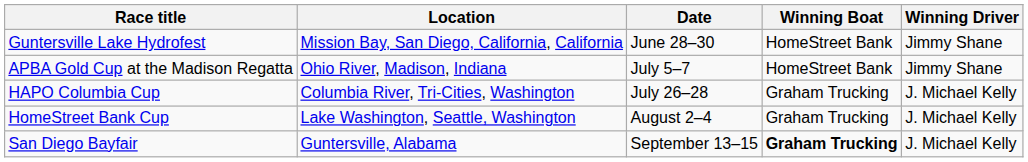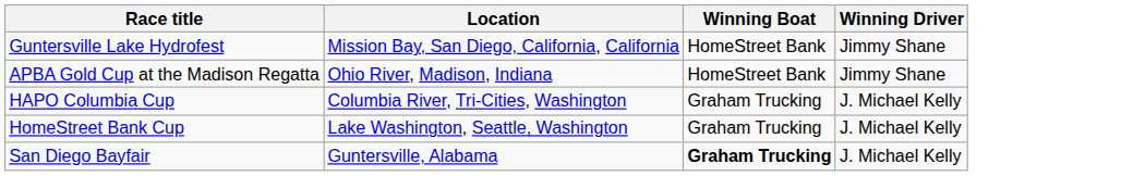 <table class="wikitable" style="font-size: 85%;">
 <tr>
 <th>Race title</th>
 <th>Location</th>
-<th>Date</th>
 <th>Winning Boat</th>
 <th>Winning Driver</th>
 </tr>
 <tr>
 <td><a href='#'>Guntersville Lake Hydrofest</a></td>
 <td><a href='#'>Mission Bay, San Diego, California</a>, <a href='#'>California</a></td>
-<td>June 28–30</td>
 <td>HomeStreet Bank</td>
 <td>Jimmy Shane</td>
 </tr>
 <tr>
 <td><a href='#'>APBA Gold Cup</a> at the Madison Regatta</td>
 <td><a href='#'>Ohio River</a>, <a href='#'>Madison</a>, <a href='#'>Indiana</a></td>
-<td>July 5–7</td>
 <td>HomeStreet Bank</td>
 <td>Jimmy Shane</td>
 </tr>
 <tr>
 <td><a href='#'>HAPO Columbia Cup</a></td>
 <td><a href='#'>Columbia River</a>, <a href='#'>Tri-Cities</a>, <a href='#'>Washington</a></td>
-<td>July 26–28</td>
 <td>Graham Trucking</td>
 <td>J. Michael Kelly</td>
 </tr>
 <tr>
 <td><a href='#'>HomeStreet Bank Cup</a></td>
 <td><a href='#'>Lake Washington</a>, <a href='#'>Seattle, Washington</a></td>
-<td>August 2–4</td>
 <td>Graham Trucking</td>
 <td>J. Michael Kelly</td>
 </tr>
 <tr>
 <td><a href='#'>San Diego Bayfair</a></td>
 <td><a href='#'>Guntersville, Alabama</a></td>
-<td>September 13–15</td>
 <td><strong>Graham Trucking</strong></td>
 <td>J. Michael Kelly</td>
 </tr>
 </table>
